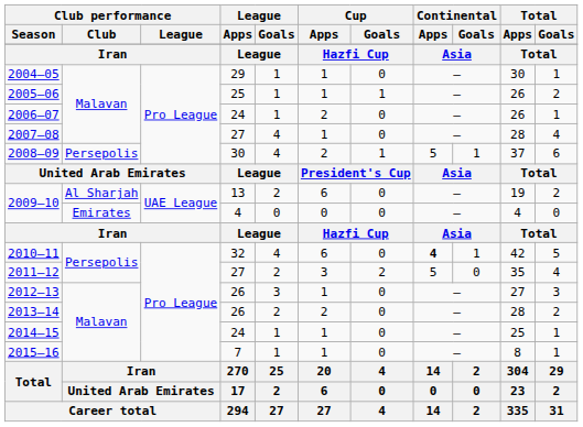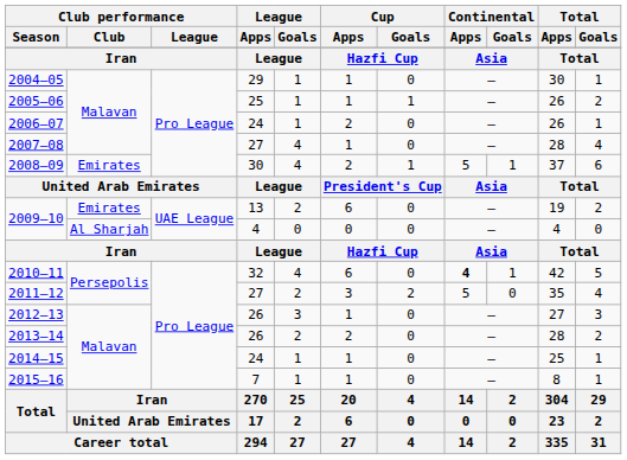 <table class="wikitable" style="text-align:center">
 <tr>
 <th colspan=3>Club performance</th>
 <th colspan=2>League</th>
 <th colspan=2>Cup</th>
 <th colspan=2>Continental</th>
 <th colspan=2>Total</th>
 </tr>
 <tr>
 <th>Season</th>
 <th>Club</th>
 <th>League</th>
 <th>Apps</th>
 <th>Goals</th>
 <th>Apps</th>
 <th>Goals</th>
 <th>Apps</th>
 <th>Goals</th>
 <th>Apps</th>
 <th>Goals</th>
 </tr>
 <tr>
 </tr>
 <tr>
 <th colspan=3>Iran</th>
 <th colspan=2>League</th>
 <th colspan=2><a href='#'>Hazfi Cup</a></th>
 <th colspan=2><a href='#'>Asia</a></th>
 <th colspan=2>Total</th>
 </tr>
 <tr>
 <td><a href='#'>2004–05</a></td>
 <td rowspan="4"><a href='#'>Malavan</a></td>
 <td rowspan="5"><a href='#'>Pro League</a></td>
 <td>29</td>
 <td>1</td>
 <td>1</td>
 <td>0</td>
 <td colspan="2">–</td>
 <td>30</td>
 <td>1</td>
 </tr>
 <tr>
 <td><a href='#'>2005–06</a></td>
 <td>25</td>
 <td>1</td>
 <td>1</td>
 <td>1</td>
 <td colspan="2">–</td>
 <td>26</td>
 <td>2</td>
 </tr>
 <tr>
 <td><a href='#'>2006–07</a></td>
 <td>24</td>
 <td>1</td>
 <td>2</td>
 <td>0</td>
 <td colspan="2">–</td>
 <td>26</td>
 <td>1</td>
 </tr>
 <tr>
 <td><a href='#'>2007–08</a></td>
 <td>27</td>
 <td>4</td>
 <td>1</td>
 <td>0</td>
 <td colspan="2">–</td>
 <td>28</td>
 <td>4</td>
 </tr>
 <tr>
 <td><a href='#'>2008–09</a></td>
-<td><a href='#'>Persepolis</a></td>
+<td><a href='#'>Emirates</a></td>
 <td>30</td>
 <td>4</td>
 <td>2</td>
 <td>1</td>
 <td>5</td>
 <td>1</td>
 <td>37</td>
 <td>6</td>
 </tr>
 <tr>
 <th colspan=3>United Arab Emirates</th>
 <th colspan=2>League</th>
 <th colspan=2><a href='#'>President's Cup</a></th>
 <th colspan=2><a href='#'>Asia</a></th>
 <th colspan=2>Total</th>
 </tr>
 <tr>
 <td rowspan="2"><a href='#'>2009–10</a></td>
-<td><a href='#'>Al Sharjah</a></td>
+<td><a href='#'>Emirates</a></td>
 <td rowspan="2"><a href='#'>UAE League</a></td>
 <td>13</td>
 <td>2</td>
 <td>6</td>
 <td>0</td>
 <td colspan="2">–</td>
 <td>19</td>
 <td>2</td>
 </tr>
 <tr>
-<td><a href='#'>Emirates</a></td>
+<td><a href='#'>Al Sharjah</a></td>
 <td>4</td>
 <td>0</td>
 <td>0</td>
 <td>0</td>
 <td colspan="2">–</td>
 <td>4</td>
 <td>0</td>
 </tr>
 <tr>
 <th colspan=3>Iran</th>
 <th colspan=2>League</th>
 <th colspan=2><a href='#'>Hazfi Cup</a></th>
 <th colspan=2><a href='#'>Asia</a></th>
 <th colspan=2>Total</th>
 </tr>
 <tr>
 <td><a href='#'>2010–11</a></td>
 <td rowspan="2"><a href='#'>Persepolis</a></td>
 <td rowspan="6"><a href='#'>Pro League</a></td>
 <td>32</td>
 <td>4</td>
 <td>6</td>
 <td>0</td>
 <td><strong>4</strong></td>
 <td>1</td>
 <td>42</td>
 <td>5</td>
 </tr>
 <tr>
 <td><a href='#'>2011–12</a></td>
 <td>27</td>
 <td>2</td>
 <td>3</td>
 <td>2</td>
 <td>5</td>
 <td>0</td>
 <td>35</td>
 <td>4</td>
 </tr>
 <tr>
 <td><a href='#'>2012–13</a></td>
 <td rowspan="4"><a href='#'>Malavan</a></td>
 <td>26</td>
 <td>3</td>
 <td>1</td>
 <td>0</td>
 <td colspan="2">–</td>
 <td>27</td>
 <td>3</td>
 </tr>
 <tr>
 <td><a href='#'>2013–14</a></td>
 <td>26</td>
 <td>2</td>
 <td>2</td>
 <td>0</td>
 <td colspan="2">–</td>
 <td>28</td>
 <td>2</td>
 </tr>
 <tr>
 <td><a href='#'>2014–15</a></td>
 <td>24</td>
 <td>1</td>
 <td>1</td>
 <td>0</td>
 <td colspan="2">–</td>
 <td>25</td>
 <td>1</td>
 </tr>
 <tr>
 <td><a href='#'>2015–16</a></td>
 <td>7</td>
 <td>1</td>
 <td>1</td>
 <td>0</td>
 <td colspan="2">–</td>
 <td>8</td>
 <td>1</td>
 </tr>
 <tr>
 <th rowspan=2>Total</th>
 <th colspan=2>Iran</th>
 <th>270</th>
 <th>25</th>
 <th>20</th>
 <th>4</th>
 <th>14</th>
 <th>2</th>
 <th>304</th>
 <th>29</th>
 </tr>
 <tr>
 <th colspan=2>United Arab Emirates</th>
 <th>17</th>
 <th>2</th>
 <th>6</th>
 <th>0</th>
 <th>0</th>
 <th>0</th>
 <th>23</th>
 <th>2</th>
 </tr>
 <tr>
 <th colspan=3>Career total</th>
 <th>294</th>
 <th>27</th>
 <th>27</th>
 <th>4</th>
 <th>14</th>
 <th>2</th>
 <th>335</th>
 <th>31</th>
 </tr>
 </table>
